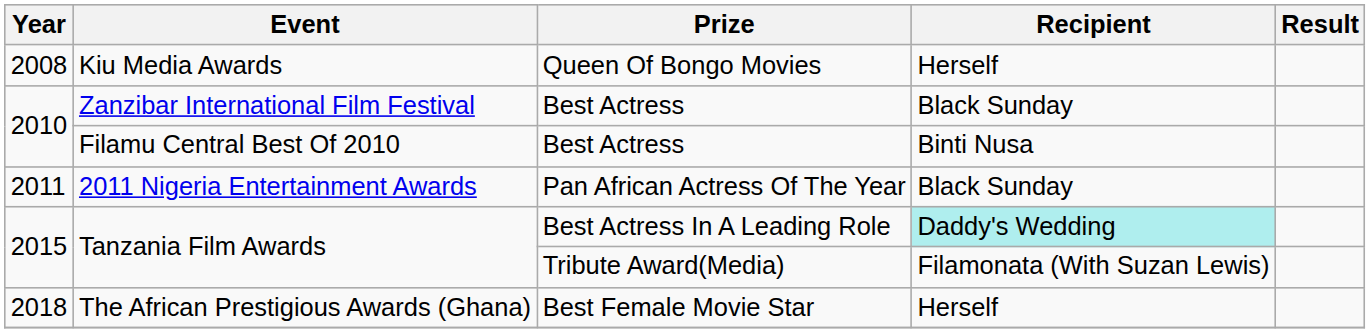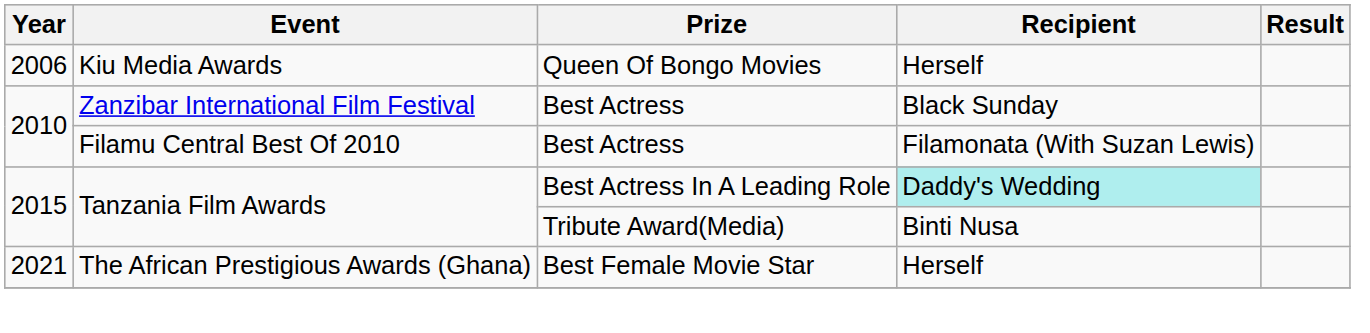 <table class="wikitable">
 <tr>
 <th>Year</th>
 <th>Event</th>
 <th>Prize</th>
 <th>Recipient</th>
 <th>Result</th>
 </tr>
 <tr>
-<td>2008</td>
+<td>2006</td>
 <td>Kiu Media Awards</td>
 <td>Queen Of Bongo Movies</td>
 <td>Herself</td>
 <td></td>
 </tr>
 <tr>
 <td rowspan=2>2010</td>
 <td><a href='#'>Zanzibar International Film Festival</a></td>
 <td>Best Actress</td>
 <td>Black Sunday</td>
 <td></td>
 </tr>
 <tr>
 <td>Filamu Central Best Of 2010</td>
 <td>Best Actress</td>
-<td>Binti Nusa</td>
-<td></td>
-</tr>
-<tr>
-<td>2011</td>
-<td><a href='#'>2011 Nigeria Entertainment Awards</a></td>
-<td>Pan African Actress Of The Year</td>
-<td>Black Sunday</td>
+<td>Filamonata (With Suzan Lewis)</td>
 <td></td>
 </tr>
 <tr>
 <td rowspan=2>2015</td>
 <td rowspan=2>Tanzania Film Awards</td>
 <td>Best Actress In A Leading Role</td>
 <td style="background: paleturquoise;">Daddy's Wedding</td>
 <td></td>
 </tr>
 <tr>
 <td>Tribute Award(Media)</td>
-<td>Filamonata (With Suzan Lewis)</td>
+<td>Binti Nusa</td>
 <td></td>
 </tr>
 <tr>
-<td>2018</td>
+<td>2021</td>
 <td>The African Prestigious Awards (Ghana)</td>
 <td>Best Female Movie Star</td>
 <td>Herself</td>
 <td></td>
 </tr>
 <tr>
 </tr>
 </table>
